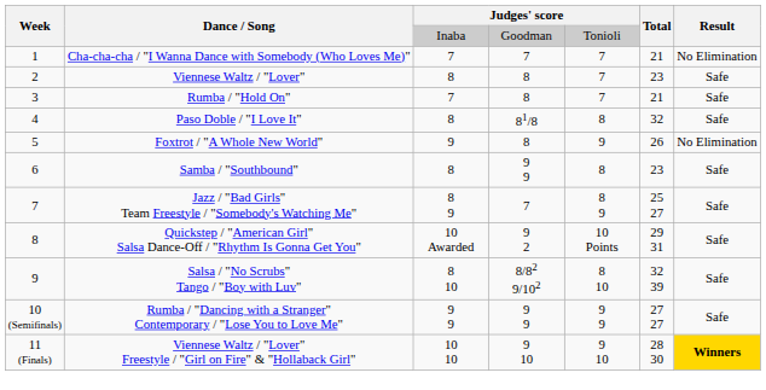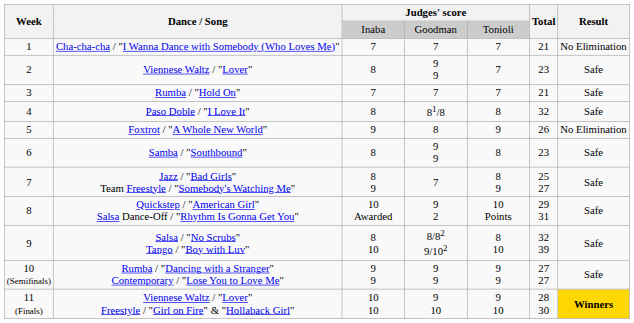 <table class="wikitable" style="text-align:center;">
 <tr style="text-align:center;">
 <th rowspan="2" bgcolor="#CCCCCC" align="Center">Week</th>
 <th rowspan="2" bgcolor="#CCCCCC" align="Center">Dance / Song</th>
 <th colspan="3" bgcolor="#CCCCCC" align="Center">Judges' score</th>
 <th rowspan="2">Total</th>
 <th rowspan="2" bgcolor="#CCCCCC" align="Center">Result</th>
 </tr>
 <tr>
 <td bgcolor="#CCCCCC" width="10%" align="center">Inaba</td>
 <td bgcolor="#CCCCCC" width="10%" align="center">Goodman</td>
 <td bgcolor="#CCCCCC" width="10%" align="center">Tonioli</td>
 </tr>
 <tr>
 <td>1</td>
 <td><a href='#'>Cha-cha-cha</a> / "<a href='#'>I Wanna Dance with Somebody (Who Loves Me)</a>"</td>
 <td>7</td>
 <td>7</td>
 <td>7</td>
 <td>21</td>
 <td>No Elimination</td>
 </tr>
 <tr>
 <td>2</td>
 <td><a href='#'>Viennese Waltz</a> / "<a href='#'>Lover</a>"</td>
 <td>8</td>
-<td>8</td>
+<td>9<br>9</td>
 <td>7</td>
 <td>23</td>
 <td>Safe</td>
 </tr>
 <tr>
 <td>3</td>
 <td><a href='#'>Rumba</a> / "<a href='#'>Hold On</a>"</td>
 <td>7</td>
-<td>8</td>
+<td>7</td>
 <td>7</td>
 <td>21</td>
 <td>Safe</td>
 </tr>
 <tr>
 <td>4</td>
 <td><a href='#'>Paso Doble</a> / "<a href='#'>I Love It</a>"</td>
 <td>8</td>
 <td>8<sup>1</sup>/8</td>
 <td>8</td>
 <td>32</td>
 <td>Safe</td>
 </tr>
 <tr>
 <td>5</td>
 <td><a href='#'>Foxtrot</a> / "<a href='#'>A Whole New World</a>"</td>
 <td>9</td>
 <td>8</td>
 <td>9</td>
 <td>26</td>
 <td>No Elimination</td>
 </tr>
 <tr>
 <td>6</td>
 <td><a href='#'>Samba</a> / "<a href='#'>Southbound</a>"</td>
 <td>8</td>
 <td>9<br>9</td>
 <td>8</td>
 <td>23</td>
 <td>Safe</td>
 </tr>
 <tr>
 <td>7</td>
 <td><a href='#'>Jazz</a> / "<a href='#'>Bad Girls</a>"<br>Team <a href='#'>Freestyle</a> / "<a href='#'>Somebody's Watching Me</a>"</td>
 <td>8<br>9</td>
 <td>7</td>
 <td>8<br>9</td>
 <td>25<br>27</td>
 <td>Safe</td>
 </tr>
 <tr>
 <td>8</td>
 <td><a href='#'>Quickstep</a> / "<a href='#'>American Girl</a>"<br><a href='#'>Salsa</a> Dance-Off / "<a href='#'>Rhythm Is Gonna Get You</a>"</td>
 <td>10<br>Awarded</td>
 <td>9<br>2</td>
 <td>10<br>Points</td>
 <td>29<br>31</td>
 <td>Safe</td>
 </tr>
 <tr>
 <td>9</td>
 <td><a href='#'>Salsa</a> / "<a href='#'>No Scrubs</a>"<br><a href='#'>Tango</a> / "<a href='#'>Boy with Luv</a>"</td>
 <td>8<br>10</td>
 <td>8/8<sup>2</sup><br>9/10<sup>2</sup></td>
 <td>8<br>10</td>
 <td>32<br>39</td>
 <td>Safe</td>
 </tr>
 <tr>
 <td>10<br><small>(Semifinals)</small></td>
 <td><a href='#'>Rumba</a> / "<a href='#'>Dancing with a Stranger</a>"<br><a href='#'>Contemporary</a> / "<a href='#'>Lose You to Love Me</a>"</td>
 <td>9<br>9</td>
 <td>9<br>9</td>
 <td>9<br>9</td>
 <td>27<br>27</td>
 <td>Safe</td>
 </tr>
 <tr>
 <td>11<br><small>(Finals)</small></td>
 <td><a href='#'>Viennese Waltz</a> / "<a href='#'>Lover</a>"<br><a href='#'>Freestyle</a> / "<a href='#'>Girl on Fire</a>" & "<a href='#'>Hollaback Girl</a>"</td>
 <td>10<br>10</td>
 <td>9<br>10</td>
 <td>9<br>10</td>
 <td>28<br>30</td>
 <th style="background:gold;">Winners</th>
 </tr>
 </table>
